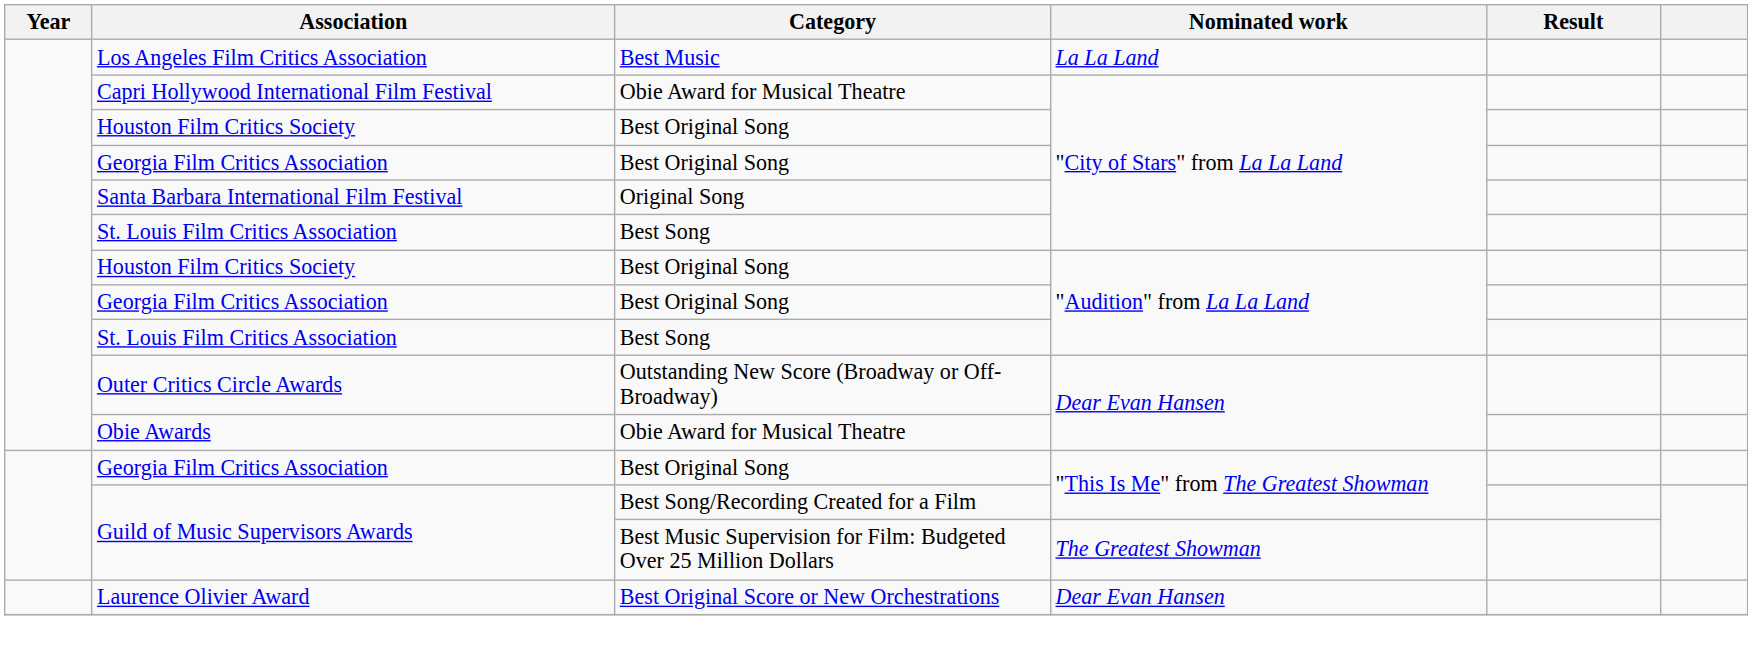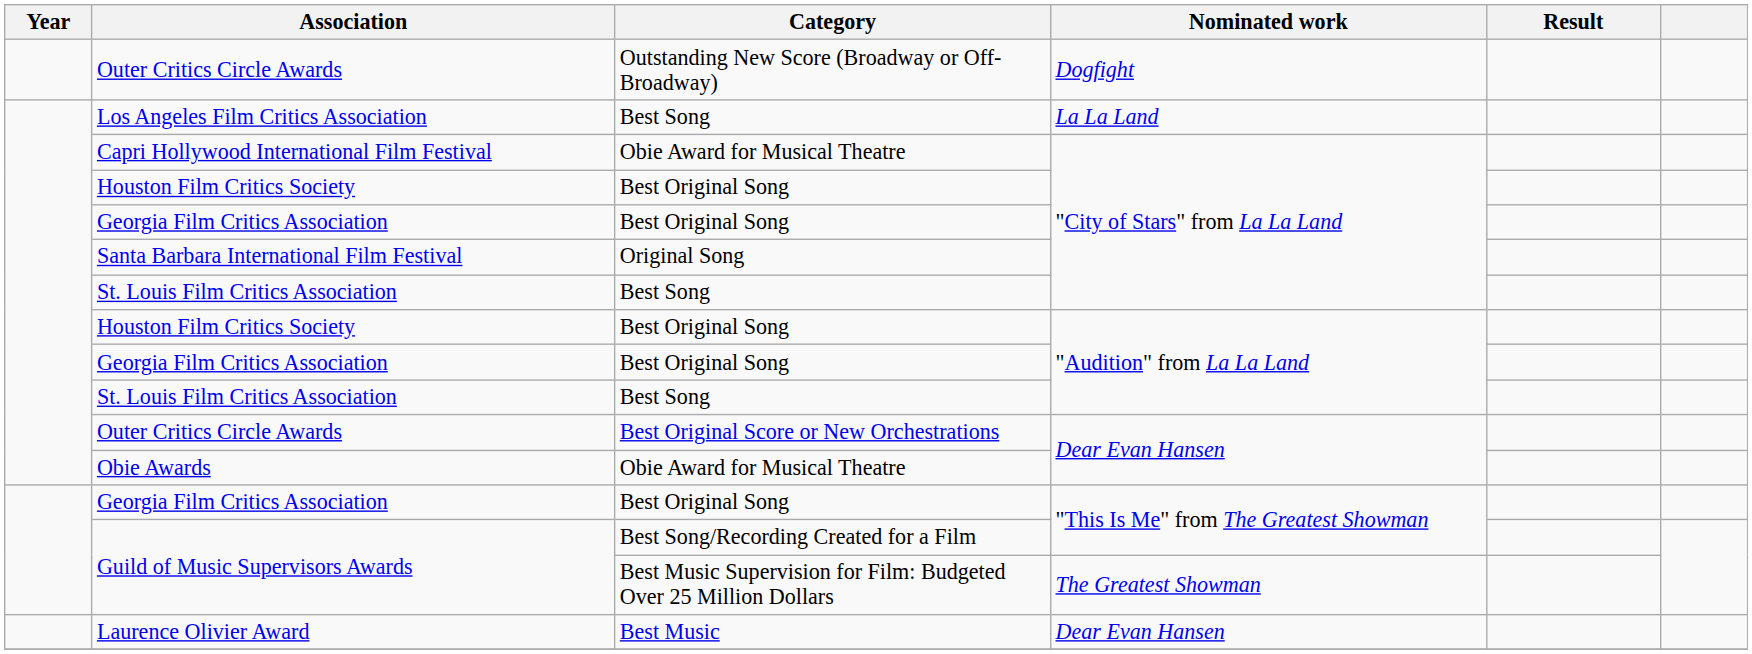 <table class="wikitable" style="width:100%;">
 <tr>
 <th width=5%>Year</th>
 <th style="width:30%;">Association</th>
 <th style="width:25%;">Category</th>
 <th style="width:25%;">Nominated work</th>
 <th style="width:10%;">Result</th>
 <th width=5%></th>
 </tr>
 <tr>
+<td></td>
+<td><a href='#'>Outer Critics Circle Awards</a></td>
+<td>Outstanding New Score (Broadway or Off-Broadway)</td>
+<td><em><a href='#'>Dogfight</a></em></td>
+<td></td>
+<td align="center"></td>
+</tr>
+<tr>
 <td rowspan="11"></td>
 <td><a href='#'>Los Angeles Film Critics Association</a></td>
-<td><a href='#'>Best Music</a> </td>
+<td>Best Song</td>
 <td><em><a href='#'>La La Land</a></em></td>
 <td></td>
 <td align="center"></td>
 </tr>
 <tr>
 <td><a href='#'>Capri Hollywood International Film Festival</a></td>
 <td>Obie Award for Musical Theatre</td>
 <td rowspan="5">"<a href='#'>City of Stars</a>" from <em><a href='#'>La La Land</a></em></td>
 <td></td>
 <td align="center"></td>
 </tr>
 <tr>
 <td><a href='#'>Houston Film Critics Society</a></td>
 <td>Best Original Song</td>
 <td></td>
 <td align="center"></td>
 </tr>
 <tr>
 <td><a href='#'>Georgia Film Critics Association</a></td>
 <td>Best Original Song</td>
 <td></td>
 <td align="center"></td>
 </tr>
 <tr>
 <td><a href='#'>Santa Barbara International Film Festival</a></td>
 <td>Original Song</td>
 <td></td>
 <td align="center"></td>
 </tr>
 <tr>
 <td><a href='#'>St. Louis Film Critics Association</a></td>
 <td>Best Song</td>
 <td></td>
 <td align="center"></td>
 </tr>
 <tr>
 <td><a href='#'>Houston Film Critics Society</a></td>
 <td>Best Original Song</td>
 <td rowspan="3">"<a href='#'>Audition</a>" from <em><a href='#'>La La Land</a></em></td>
 <td></td>
 <td align="center"></td>
 </tr>
 <tr>
 <td><a href='#'>Georgia Film Critics Association</a></td>
 <td>Best Original Song</td>
 <td></td>
 <td align="center"></td>
 </tr>
 <tr>
 <td><a href='#'>St. Louis Film Critics Association</a></td>
 <td>Best Song</td>
 <td></td>
 <td align="center"></td>
 </tr>
 <tr>
 <td><a href='#'>Outer Critics Circle Awards</a></td>
-<td>Outstanding New Score (Broadway or Off-Broadway)</td>
+<td><a href='#'>Best Original Score or New Orchestrations</a></td>
 <td rowspan="2"><em><a href='#'>Dear Evan Hansen</a></em></td>
 <td></td>
 <td align="center"></td>
 </tr>
 <tr>
 <td><a href='#'>Obie Awards</a></td>
 <td>Obie Award for Musical Theatre</td>
 <td></td>
 <td align="center"></td>
 </tr>
 <tr>
 <td rowspan="3"></td>
 <td><a href='#'>Georgia Film Critics Association</a></td>
 <td>Best Original Song</td>
 <td rowspan="2">"<a href='#'>This Is Me</a>" from <em><a href='#'>The Greatest Showman</a></em></td>
 <td></td>
 <td style="text-align:center;"></td>
 </tr>
 <tr>
 <td rowspan="2"><a href='#'>Guild of Music Supervisors Awards</a></td>
 <td>Best Song/Recording Created for a Film</td>
 <td></td>
 <td rowspan="2" style="text-align:center;"></td>
 </tr>
 <tr>
 <td>Best Music Supervision for Film: Budgeted Over 25 Million Dollars</td>
 <td><em><a href='#'>The Greatest Showman</a></em></td>
 <td></td>
 </tr>
 <tr>
 <td></td>
 <td><a href='#'>Laurence Olivier Award</a></td>
-<td><a href='#'>Best Original Score or New Orchestrations</a></td>
+<td><a href='#'>Best Music</a> </td>
 <td><em><a href='#'>Dear Evan Hansen</a></em></td>
 <td></td>
 <td align="center"></td>
 </tr>
 <tr>
 </tr>
 </table>
